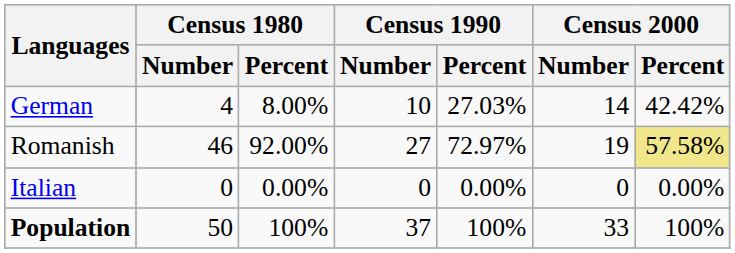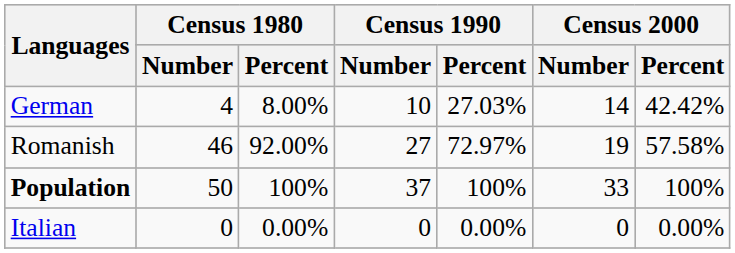 <table class="wikitable">
 <tr ---->
 <th rowspan="2">Languages</th>
 <th colspan="2">Census 1980</th>
 <th colspan="2">Census 1990</th>
 <th colspan="2">Census 2000</th>
 </tr>
 <tr ---->
 <th>Number</th>
 <th>Percent</th>
 <th>Number</th>
 <th>Percent</th>
 <th>Number</th>
 <th>Percent</th>
 </tr>
 <tr ---->
 <td><a href='#'>German</a></td>
 <td align=right>4</td>
 <td align=right>8.00%</td>
 <td align=right>10</td>
 <td align=right>27.03%</td>
 <td align=right>14</td>
 <td align=right>42.42%</td>
 </tr>
 <tr ---->
 <td>Romanish</td>
 <td align=right>46</td>
 <td align=right>92.00%</td>
 <td align=right>27</td>
 <td align=right>72.97%</td>
 <td align=right>19</td>
-<td align=right style="background: khaki;">57.58%</td>
+<td align=right>57.58%</td>
+</tr>
+<tr ---->
+<td><strong>Population</strong></td>
+<td align=right>50</td>
+<td align=right>100%</td>
+<td align=right>37</td>
+<td align=right>100%</td>
+<td align=right>33</td>
+<td align=right>100%</td>
 </tr>
 <tr ---->
 <td><a href='#'>Italian</a></td>
 <td align=right>0</td>
 <td align=right>0.00%</td>
 <td align=right>0</td>
 <td align=right>0.00%</td>
 <td align=right>0</td>
 <td align=right>0.00%</td>
 </tr>
-<tr ---->
-<td><strong>Population</strong></td>
-<td align=right>50</td>
-<td align=right>100%</td>
-<td align=right>37</td>
-<td align=right>100%</td>
-<td align=right>33</td>
-<td align=right>100%</td>
-</tr>
 </table>
